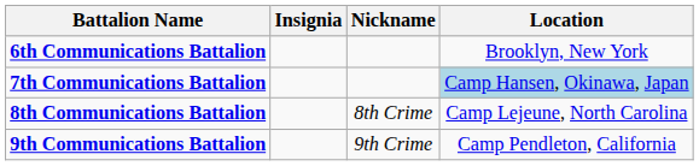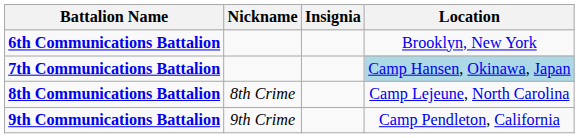 <table class="wikitable" style="text-align:center;">
 <tr style="background:#ccc;">
 <th><strong>Battalion Name</strong></th>
+<th><strong>Nickname</strong></th>
 <th><strong>Insignia</strong></th>
-<th><strong>Nickname</strong></th>
 <th><strong>Location</strong></th>
 </tr>
 <tr>
 <td><strong><a href='#'>6th Communications Battalion</a></strong></td>
 <td></td>
 <td></td>
 <td><a href='#'>Brooklyn, New York</a></td>
 </tr>
 <tr>
 <td><strong><a href='#'>7th Communications Battalion</a></strong></td>
 <td></td>
 <td></td>
 <td style="background: lightblue;"><a href='#'>Camp Hansen</a>, <a href='#'>Okinawa</a>, <a href='#'>Japan</a></td>
 </tr>
 <tr>
 <td><strong><a href='#'>8th Communications Battalion</a></strong></td>
+<td><em>8th Crime</em></td>
 <td></td>
-<td><em>8th Crime</em></td>
 <td><a href='#'>Camp Lejeune</a>, <a href='#'>North Carolina</a></td>
 </tr>
 <tr>
 <td><strong><a href='#'>9th Communications Battalion</a></strong></td>
+<td><em>9th Crime</em></td>
 <td></td>
-<td><em>9th Crime</em></td>
 <td><a href='#'>Camp Pendleton</a>, <a href='#'>California</a></td>
 </tr>
 </table>
